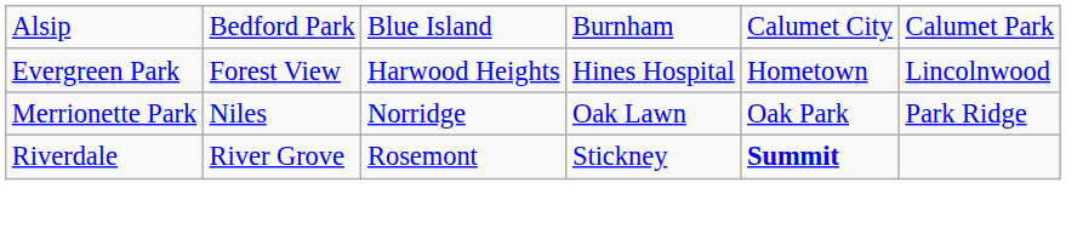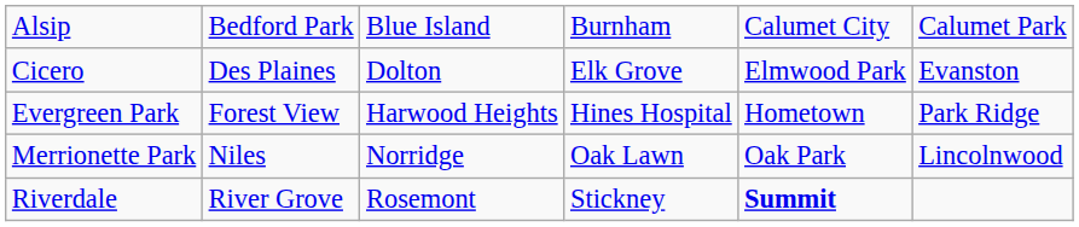 <table class="wikitable">
 <tr>
 <td><a href='#'>Alsip</a></td>
 <td><a href='#'>Bedford Park</a></td>
 <td><a href='#'>Blue Island</a></td>
 <td><a href='#'>Burnham</a></td>
 <td><a href='#'>Calumet City</a></td>
 <td><a href='#'>Calumet Park</a></td>
 </tr>
 <tr>
+<td><a href='#'>Cicero</a></td>
+<td><a href='#'>Des Plaines</a></td>
+<td><a href='#'>Dolton</a></td>
+<td><a href='#'>Elk Grove</a></td>
+<td><a href='#'>Elmwood Park</a></td>
+<td><a href='#'>Evanston</a></td>
+</tr>
+<tr>
 <td><a href='#'>Evergreen Park</a></td>
 <td><a href='#'>Forest View</a></td>
 <td><a href='#'>Harwood Heights</a></td>
 <td><a href='#'>Hines Hospital</a></td>
 <td><a href='#'>Hometown</a></td>
-<td><a href='#'>Lincolnwood</a></td>
+<td><a href='#'>Park Ridge</a></td>
 </tr>
 <tr>
 <td><a href='#'>Merrionette Park</a></td>
 <td><a href='#'>Niles</a></td>
 <td><a href='#'>Norridge</a></td>
 <td><a href='#'>Oak Lawn</a></td>
 <td><a href='#'>Oak Park</a></td>
-<td><a href='#'>Park Ridge</a></td>
+<td><a href='#'>Lincolnwood</a></td>
 </tr>
 <tr>
 <td><a href='#'>Riverdale</a></td>
 <td><a href='#'>River Grove</a></td>
 <td><a href='#'>Rosemont</a></td>
 <td><a href='#'>Stickney</a></td>
 <td><strong><a href='#'>Summit</a></strong></td>
 </tr>
 </table>
